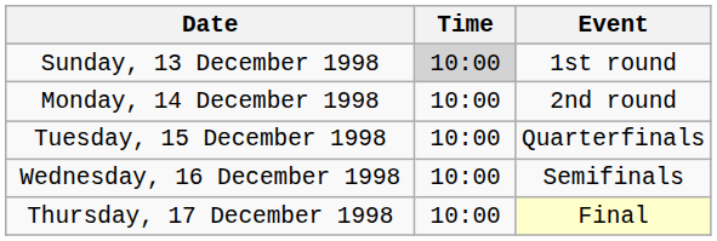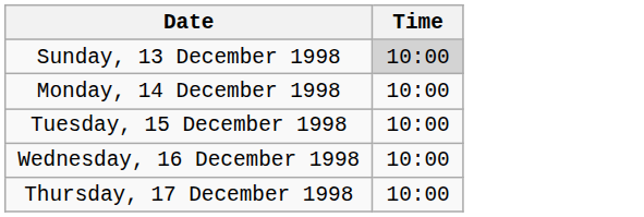 <table class = "wikitable" style="text-align:center;">
 <tr>
 <th width=220>Date</th>
 <th width=50>Time</th>
-<th width=100>Event</th>
 </tr>
 <tr>
 <td>Sunday, 13 December 1998</td>
 <td style="background: lightgrey;">10:00</td>
-<td>1st round</td>
 </tr>
 <tr>
 <td>Monday, 14 December 1998</td>
 <td>10:00</td>
-<td>2nd round</td>
 </tr>
 <tr>
 <td>Tuesday, 15 December 1998</td>
 <td>10:00</td>
-<td>Quarterfinals</td>
 </tr>
 <tr>
 <td>Wednesday, 16 December 1998</td>
 <td>10:00</td>
-<td>Semifinals</td>
 </tr>
 <tr>
 <td>Thursday, 17 December 1998</td>
 <td>10:00</td>
-<td bgcolor=ffffcc>Final</td>
 </tr>
 </table>
